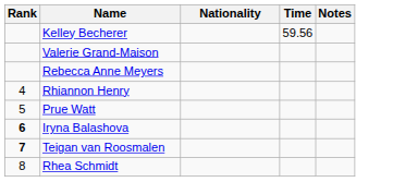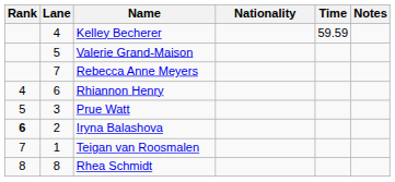 <table class="wikitable sortable" style="text-align:center">
 <tr>
 <th>Rank</th>
+<th>Lane</th>
 <th style="width:180px">Name</th>
 <th style="width:125px">Nationality</th>
 <th>Time</th>
 <th>Notes</th>
 </tr>
 <tr>
 <td></td>
+<td>4</td>
 <td style="text-align:left;"><a href='#'>Kelley Becherer</a></td>
 <td style="text-align:left;"></td>
-<td>59.56</td>
+<td>59.59</td>
 <td></td>
 </tr>
 <tr>
 <td></td>
+<td>5</td>
 <td style="text-align:left;"><a href='#'>Valerie Grand-Maison</a></td>
 <td style="text-align:left;"></td>
 <td></td>
 <td></td>
 </tr>
 <tr>
 <td></td>
+<td>7</td>
 <td style="text-align:left;"><a href='#'>Rebecca Anne Meyers</a></td>
 <td style="text-align:left;"></td>
 <td></td>
 <td></td>
 </tr>
 <tr>
 <td>4</td>
+<td>6</td>
 <td style="text-align:left;"><a href='#'>Rhiannon Henry</a></td>
 <td style="text-align:left;"></td>
 <td></td>
 <td></td>
 </tr>
 <tr>
 <td>5</td>
+<td>3</td>
 <td style="text-align:left;"><a href='#'>Prue Watt</a></td>
 <td style="text-align:left;"></td>
 <td></td>
 <td></td>
 </tr>
 <tr>
 <td><strong>6</strong></td>
+<td>2</td>
 <td style="text-align:left;"><a href='#'>Iryna Balashova</a></td>
 <td style="text-align:left;"></td>
 <td></td>
 <td></td>
 </tr>
 <tr>
-<td><strong>7</strong></td>
+<td>7</td>
+<td>1</td>
 <td style="text-align:left;"><a href='#'>Teigan van Roosmalen</a></td>
 <td style="text-align:left;"></td>
 <td></td>
 <td></td>
 </tr>
 <tr>
 <td>8</td>
+<td>8</td>
 <td style="text-align:left;"><a href='#'>Rhea Schmidt</a></td>
 <td style="text-align:left;"></td>
 <td></td>
 <td></td>
 </tr>
 </table>
